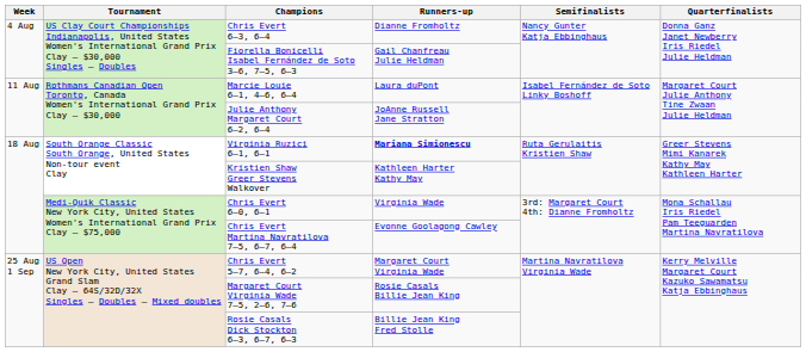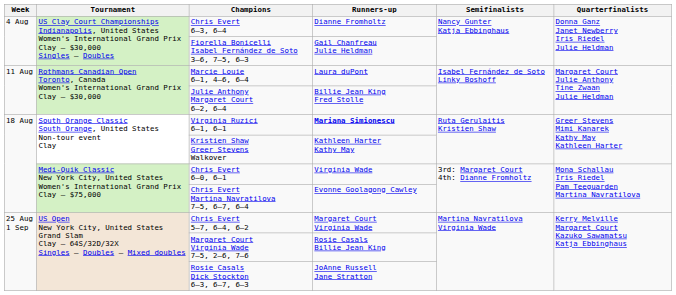 <table class=wikitable style=font-size:95%>
 <tr>
 <th style="width:48px;">Week</th>
 <th style="width:248px;">Tournament</th>
 <th style="width:200px;">Champions</th>
 <th style="width:200px;">Runners-up</th>
 <th style="width:190px;">Semifinalists</th>
 <th style="width:190px;">Quarterfinalists</th>
 </tr>
 <tr valign=top>
 <td rowspan=2>4 Aug</td>
 <td style="background:#D4F1C5;" rowspan="2"><a href='#'>US Clay Court Championships</a><br> <a href='#'>Indianapolis</a>, United States<br>Women's International Grand Prix<br>Clay – $30,000 <br><a href='#'>Singles</a> – <a href='#'>Doubles</a></td>
 <td> <a href='#'>Chris Evert</a><br>6–3, 6–4</td>
 <td> <a href='#'>Dianne Fromholtz</a></td>
 <td rowspan=2> <a href='#'>Nancy Gunter</a><br> <a href='#'>Katja Ebbinghaus</a></td>
 <td rowspan=2> <a href='#'>Donna Ganz</a><br> <a href='#'>Janet Newberry</a><br> <a href='#'>Iris Riedel</a><br> <a href='#'>Julie Heldman</a></td>
 </tr>
 <tr valign=top>
 <td> <a href='#'>Fiorella Bonicelli</a> <br>  <a href='#'>Isabel Fernández de Soto</a><br>3–6, 7–5, 6–3</td>
 <td> <a href='#'>Gail Chanfreau</a> <br>  <a href='#'>Julie Heldman</a></td>
 </tr>
 <tr valign=top>
 <td rowspan=2>11 Aug</td>
 <td style="background:#D4F1C5;" rowspan="2"><a href='#'>Rothmans Canadian Open</a><br> <a href='#'>Toronto</a>, Canada<br>Women's International Grand Prix<br>Clay – $30,000</td>
 <td> <a href='#'>Marcie Louie</a><br>6–1, 4–6, 6–4</td>
 <td> <a href='#'>Laura duPont</a></td>
 <td rowspan=2> <a href='#'>Isabel Fernández de Soto</a><br> <a href='#'>Linky Boshoff</a></td>
 <td rowspan=2> <a href='#'>Margaret Court</a><br> <a href='#'>Julie Anthony</a><br> <a href='#'>Tine Zwaan</a><br> <a href='#'>Julie Heldman</a></td>
 </tr>
 <tr valign=top>
 <td> <a href='#'>Julie Anthony</a> <br>  <a href='#'>Margaret Court</a><br>6–2, 6–4</td>
-<td> <a href='#'>JoAnne Russell</a> <br>  <a href='#'>Jane Stratton</a></td>
+<td> <a href='#'>Billie Jean King</a> <br>  <a href='#'>Fred Stolle</a></td>
 </tr>
 <tr valign=top>
 <td rowspan=4>18 Aug</td>
 <td style="background:#fff;" rowspan="2"><a href='#'>South Orange Classic</a><br> <a href='#'>South Orange</a>, United States<br>Non-tour event<br>Clay</td>
 <td> <a href='#'>Virginia Ruzici</a><br>6–1, 6–1</td>
 <td><strong> <a href='#'>Mariana Simionescu</a></strong></td>
 <td rowspan=2> <a href='#'>Ruta Gerulaitis</a><br> <a href='#'>Kristien Shaw</a></td>
 <td rowspan=2> <a href='#'>Greer Stevens</a><br> <a href='#'>Mimi Kanarek</a><br> <a href='#'>Kathy May</a><br> <a href='#'>Kathleen Harter</a></td>
 </tr>
 <tr valign=top>
 <td> <a href='#'>Kristien Shaw</a> <br>  <a href='#'>Greer Stevens</a><br>Walkover</td>
 <td> <a href='#'>Kathleen Harter</a> <br>  <a href='#'>Kathy May</a></td>
 </tr>
 <tr valign=top>
 <td style="background:#D4F1C5;" rowspan="2"><a href='#'>Medi-Quik Classic</a><br> New York City, United States<br>Women's International Grand Prix<br>Clay – $75,000</td>
 <td> <a href='#'>Chris Evert</a><br>6–0, 6–1</td>
 <td> <a href='#'>Virginia Wade</a></td>
 <td rowspan=2>3rd:  <a href='#'>Margaret Court</a><br> 4th:  <a href='#'>Dianne Fromholtz</a></td>
 <td rowspan=2> <a href='#'>Mona Schallau</a><br> <a href='#'>Iris Riedel</a><br> <a href='#'>Pam Teeguarden</a><br> <a href='#'>Martina Navratilova</a></td>
 </tr>
 <tr valign=top>
 <td> <a href='#'>Chris Evert</a> <br>  <a href='#'>Martina Navratilova</a><br>7–5, 6–7, 6–4</td>
 <td> <a href='#'>Evonne Goolagong Cawley</a></td>
 </tr>
 <tr valign=top>
 <td rowspan=3>25 Aug <br>1 Sep</td>
 <td style="background:#F3E6D7;" rowspan="3"><a href='#'>US Open</a><br> New York City, United States<br>Grand Slam<br>Clay – 64S/32D/32X<br><a href='#'>Singles</a> – <a href='#'>Doubles</a> – <a href='#'>Mixed doubles</a></td>
 <td> <a href='#'>Chris Evert</a><br>5–7, 6–4, 6–2</td>
 <td> <a href='#'>Margaret Court</a> <br>  <a href='#'>Virginia Wade</a></td>
 <td rowspan=3> <a href='#'>Martina Navratilova</a><br> <a href='#'>Virginia Wade</a></td>
 <td rowspan=3> <a href='#'>Kerry Melville</a><br> <a href='#'>Margaret Court</a><br> <a href='#'>Kazuko Sawamatsu</a><br> <a href='#'>Katja Ebbinghaus</a></td>
 </tr>
 <tr valign=top>
 <td> <a href='#'>Margaret Court</a> <br>  <a href='#'>Virginia Wade</a><br>7–5, 2–6, 7–6</td>
 <td> <a href='#'>Rosie Casals</a><br> <a href='#'>Billie Jean King</a></td>
 </tr>
 <tr valign=top>
 <td> <a href='#'>Rosie Casals</a> <br>  <a href='#'>Dick Stockton</a><br>6–3, 6–7, 6–3</td>
-<td> <a href='#'>Billie Jean King</a> <br>  <a href='#'>Fred Stolle</a></td>
+<td> <a href='#'>JoAnne Russell</a> <br>  <a href='#'>Jane Stratton</a></td>
 </tr>
 </table>
